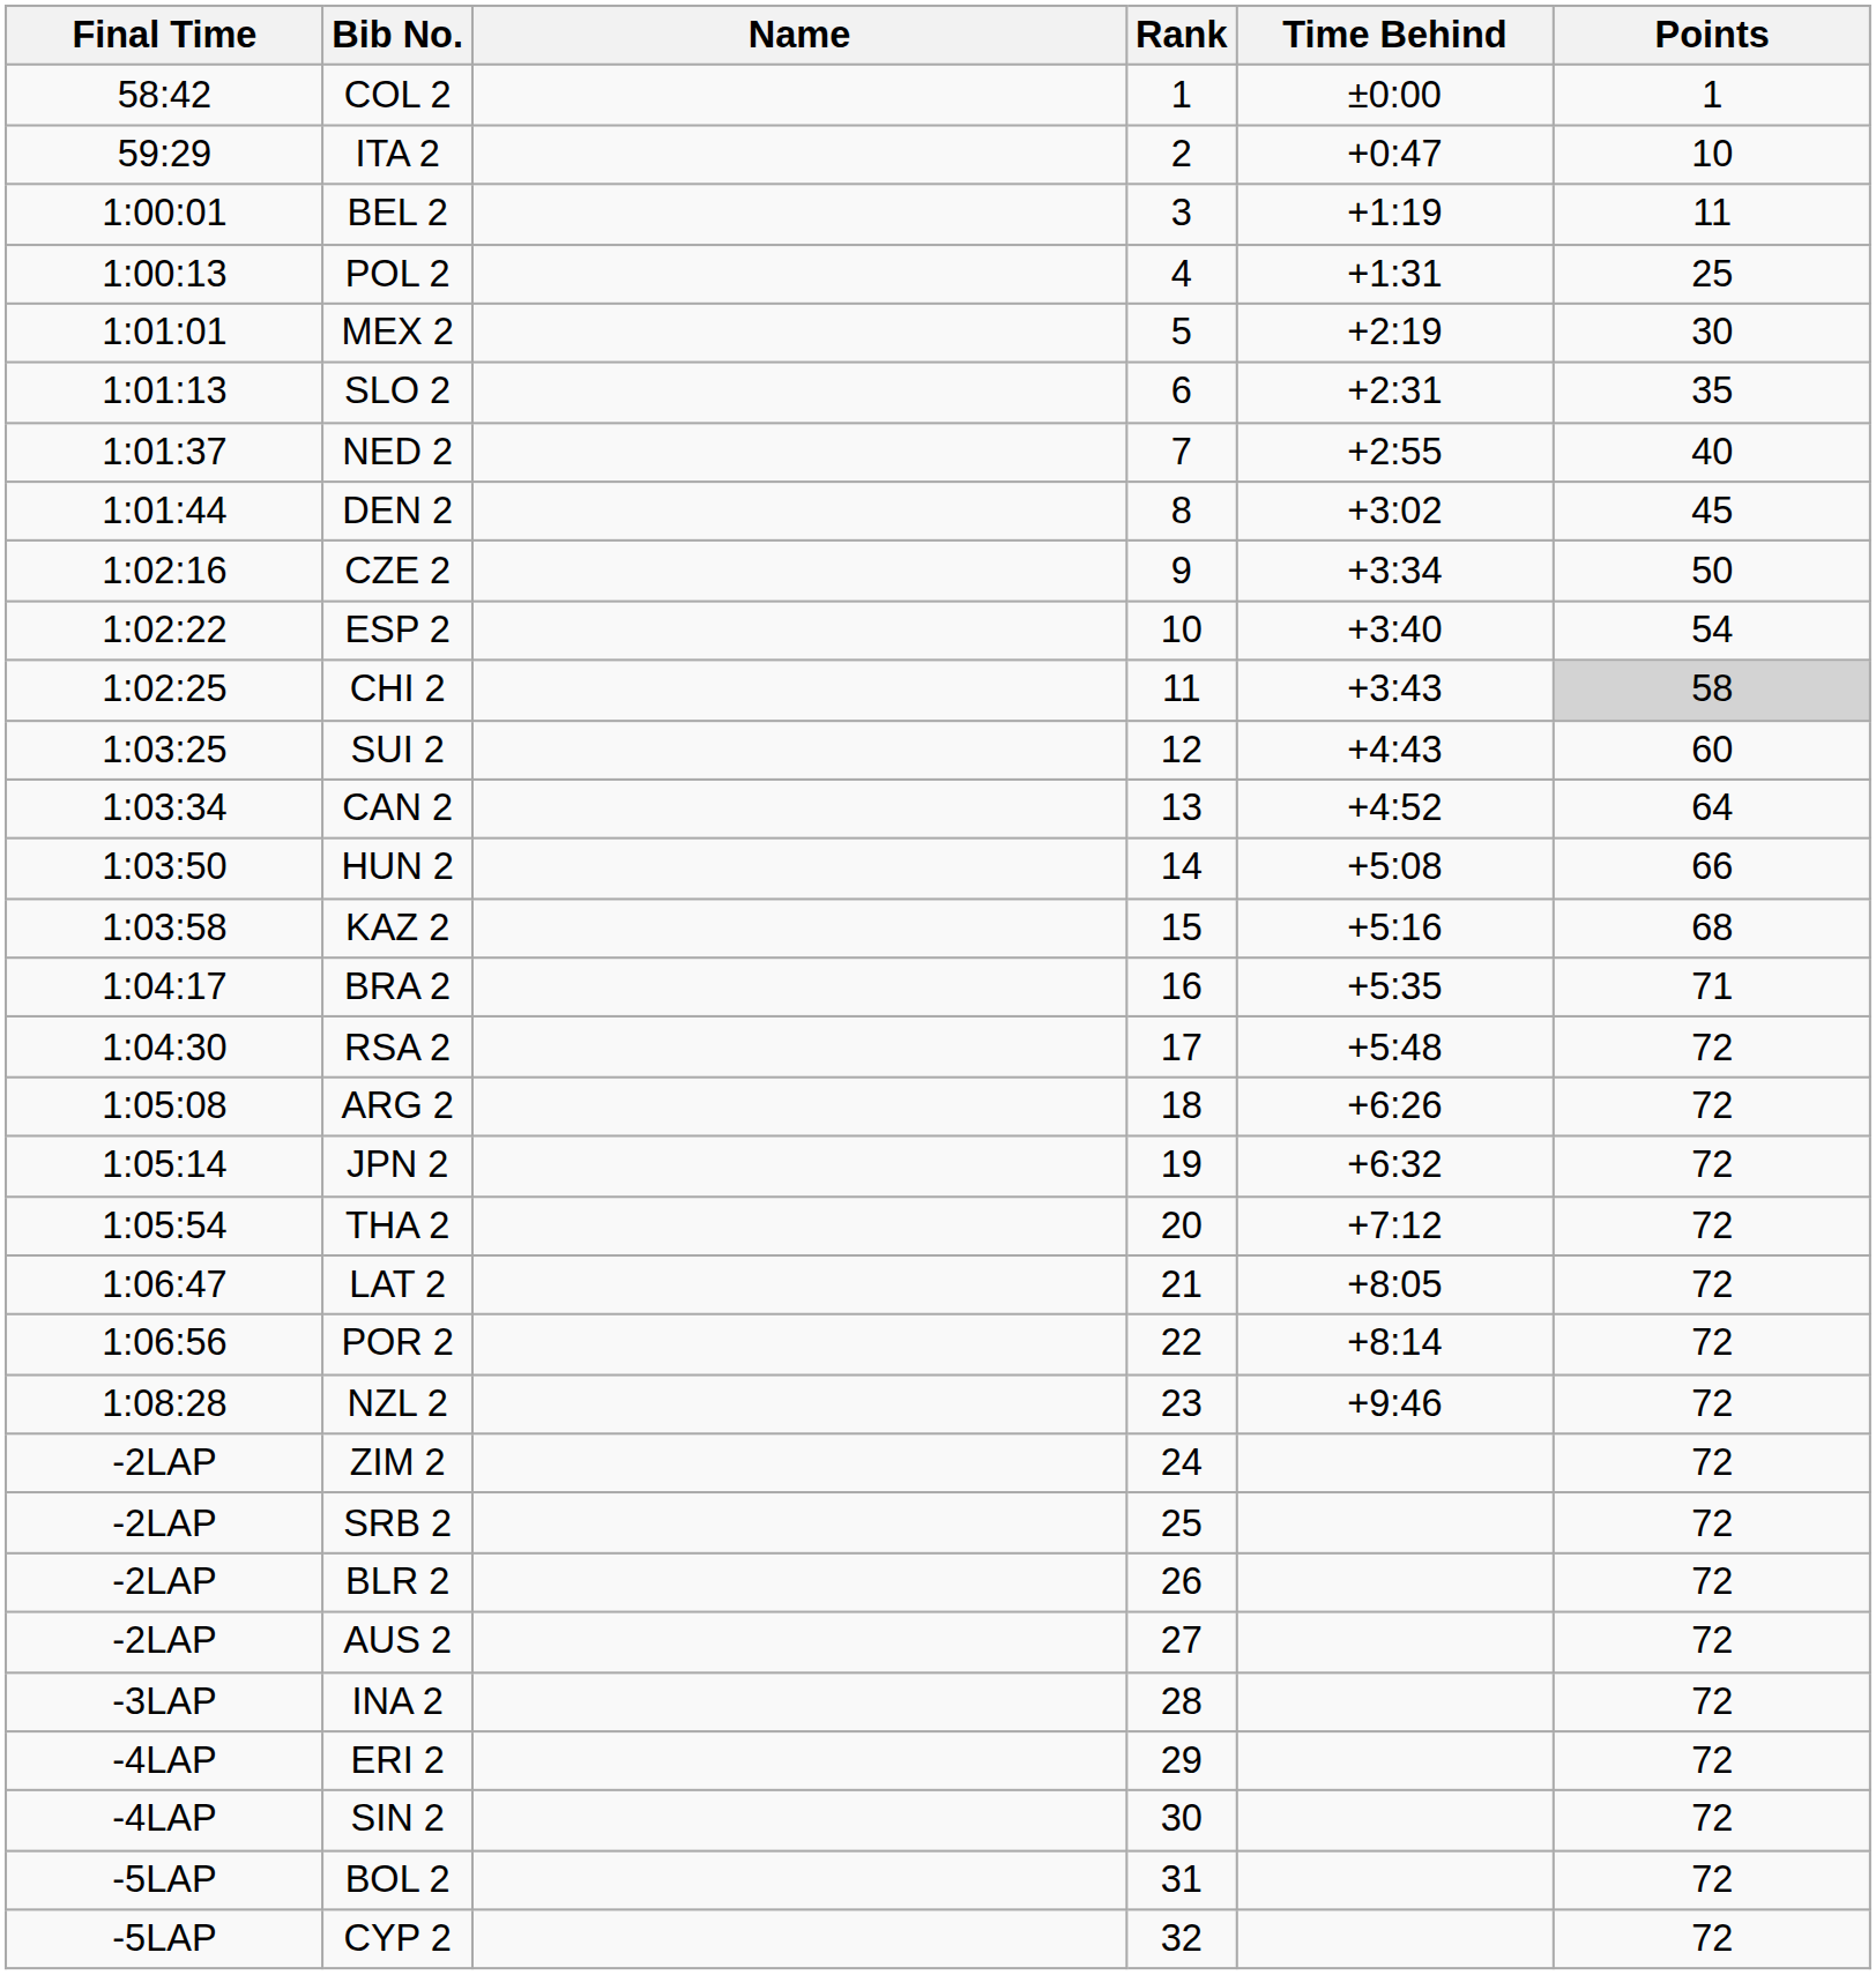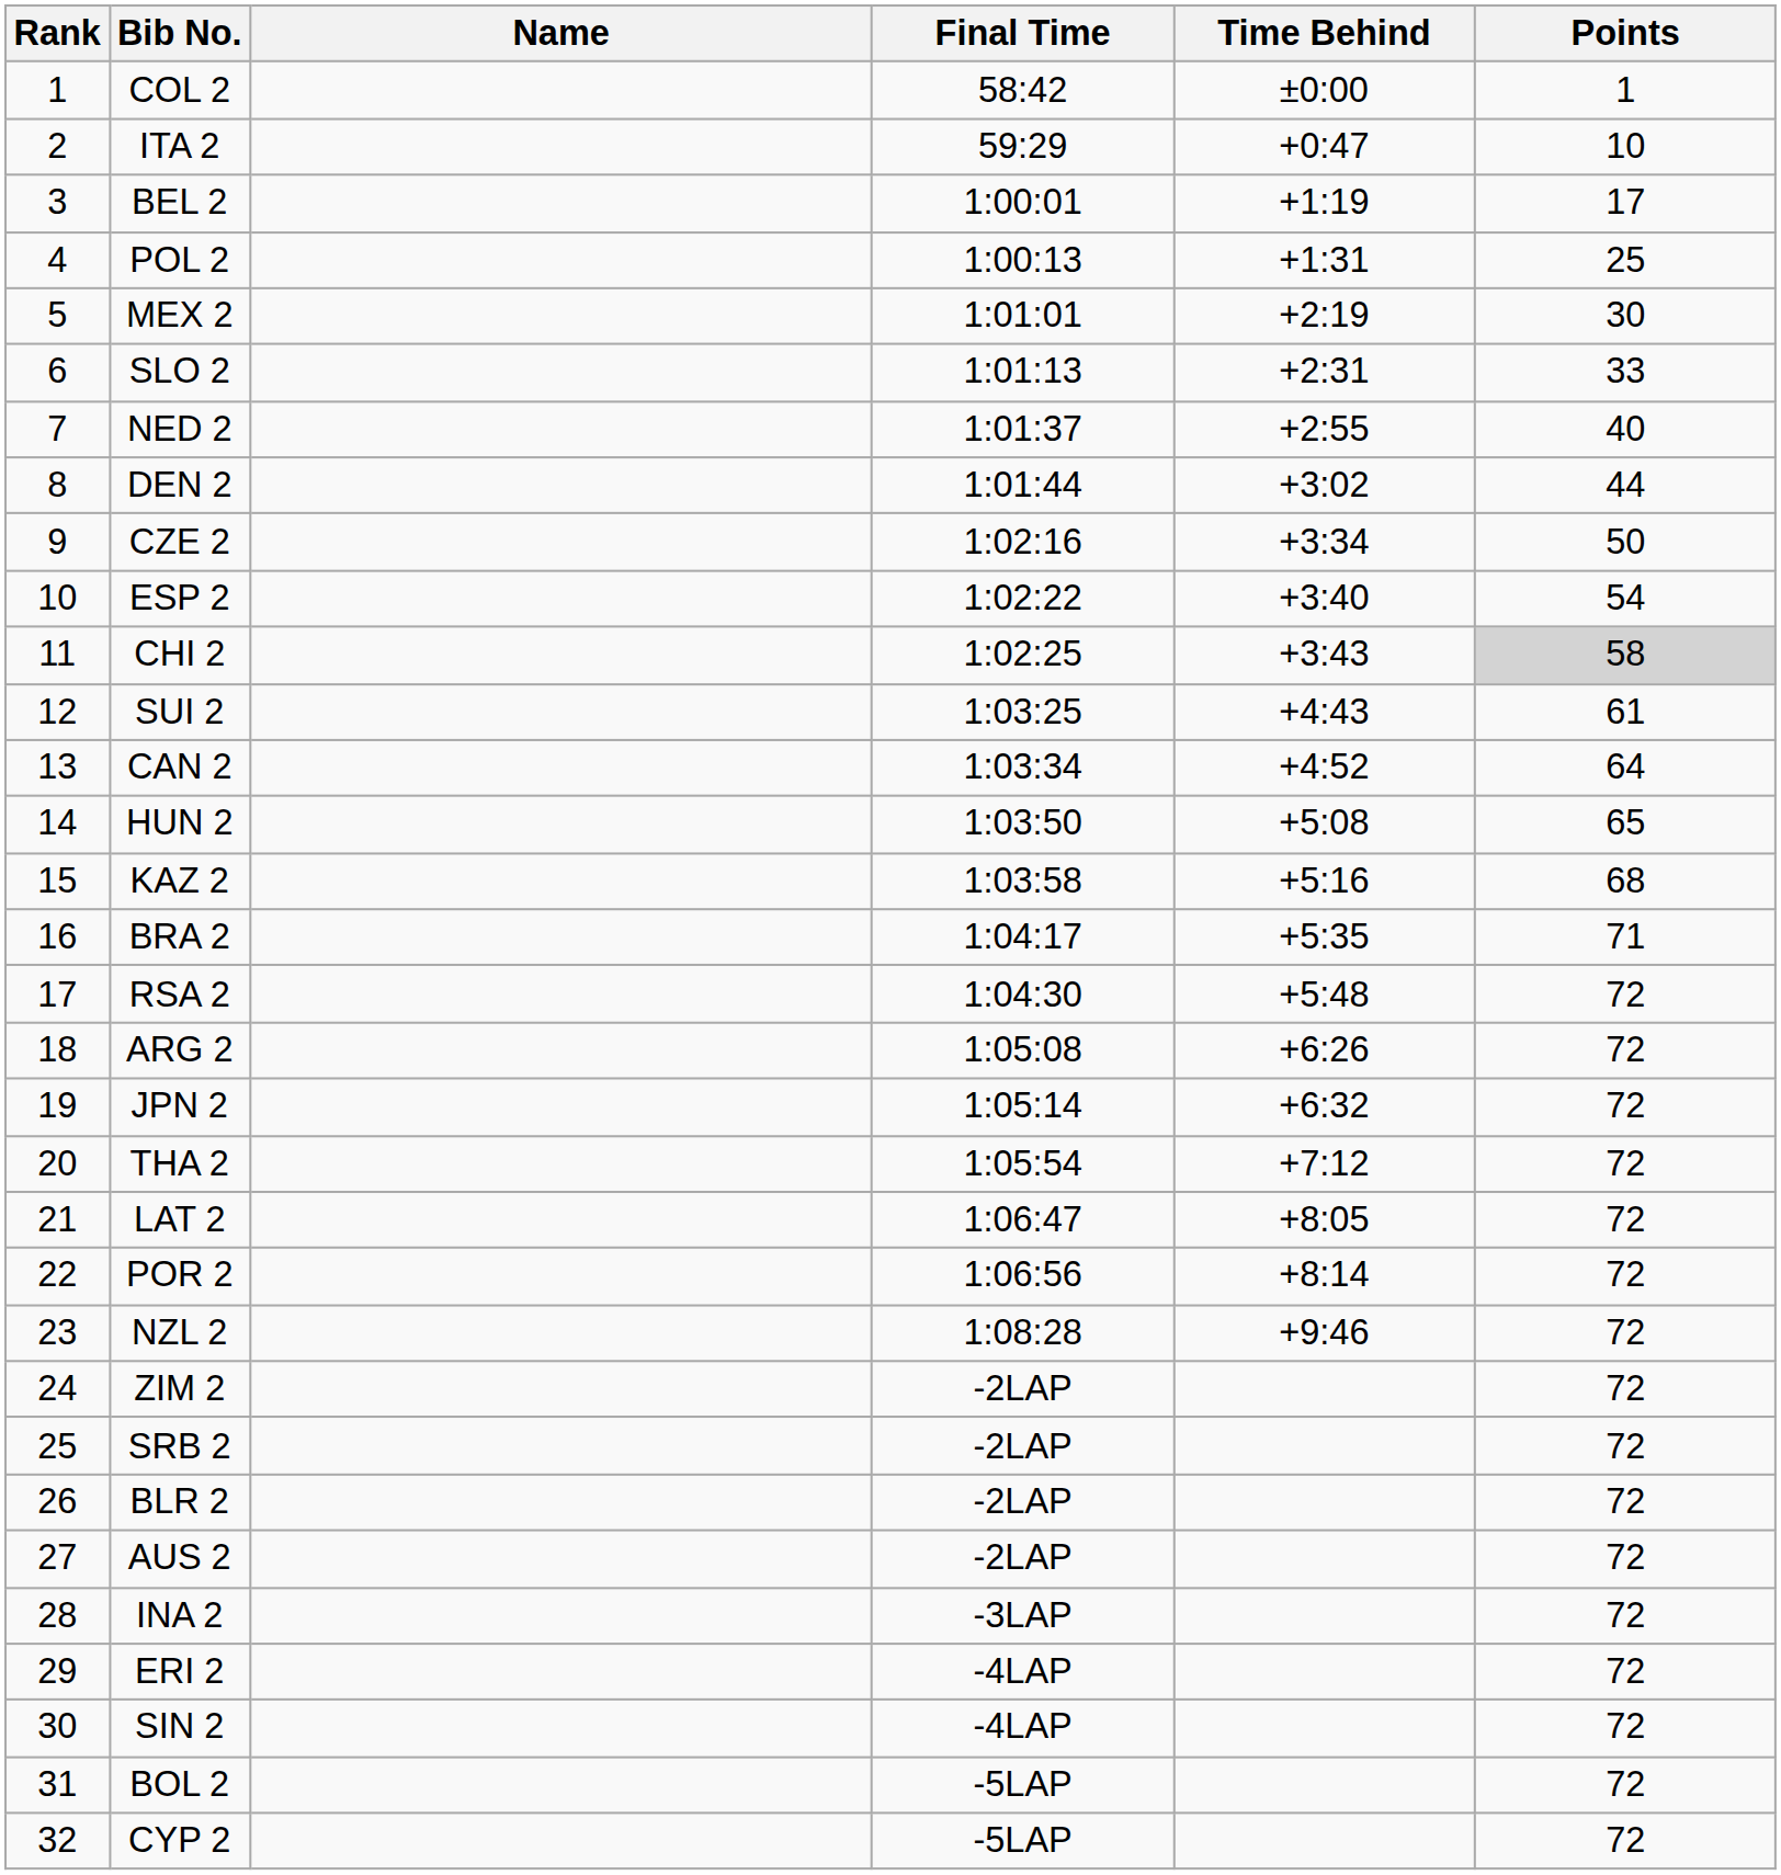 <table class="wikitable" style="text-align:center">
 <tr>
-<th style="width:8em">Final Time</th>
+<th>Rank</th>
 <th>Bib No.</th>
 <th style="width:17em">Name</th>
-<th>Rank</th>
+<th style="width:8em">Final Time</th>
 <th style="width:8em">Time Behind</th>
 <th style="width:8em">Points</th>
 </tr>
 <tr>
-<td>58:42</td>
+<td>1</td>
 <td>COL 2</td>
 <td align=left></td>
-<td>1</td>
+<td>58:42</td>
 <td>±0:00</td>
 <td>1</td>
 </tr>
 <tr>
-<td>59:29</td>
+<td>2</td>
 <td>ITA 2</td>
 <td align=left></td>
-<td>2</td>
+<td>59:29</td>
 <td>+0:47</td>
 <td>10</td>
 </tr>
 <tr>
-<td>1:00:01</td>
+<td>3</td>
 <td>BEL 2</td>
 <td align=left></td>
-<td>3</td>
+<td>1:00:01</td>
 <td>+1:19</td>
-<td>11</td>
+<td>17</td>
 </tr>
 <tr>
-<td>1:00:13</td>
+<td>4</td>
 <td>POL 2</td>
 <td align=left></td>
-<td>4</td>
+<td>1:00:13</td>
 <td>+1:31</td>
 <td>25</td>
 </tr>
 <tr>
-<td>1:01:01</td>
+<td>5</td>
 <td>MEX 2</td>
 <td align=left></td>
-<td>5</td>
+<td>1:01:01</td>
 <td>+2:19</td>
 <td>30</td>
 </tr>
 <tr>
-<td>1:01:13</td>
+<td>6</td>
 <td>SLO 2</td>
 <td align=left></td>
-<td>6</td>
+<td>1:01:13</td>
 <td>+2:31</td>
-<td>35</td>
+<td>33</td>
 </tr>
 <tr>
-<td>1:01:37</td>
+<td>7</td>
 <td>NED 2</td>
 <td align=left></td>
-<td>7</td>
+<td>1:01:37</td>
 <td>+2:55</td>
 <td>40</td>
 </tr>
 <tr>
-<td>1:01:44</td>
+<td>8</td>
 <td>DEN 2</td>
 <td align=left></td>
-<td>8</td>
+<td>1:01:44</td>
 <td>+3:02</td>
-<td>45</td>
+<td>44</td>
 </tr>
 <tr>
-<td>1:02:16</td>
+<td>9</td>
 <td>CZE 2</td>
 <td align=left></td>
-<td>9</td>
+<td>1:02:16</td>
 <td>+3:34</td>
 <td>50</td>
 </tr>
 <tr>
-<td>1:02:22</td>
+<td>10</td>
 <td>ESP 2</td>
 <td align=left></td>
-<td>10</td>
+<td>1:02:22</td>
 <td>+3:40</td>
 <td>54</td>
 </tr>
 <tr>
-<td>1:02:25</td>
+<td>11</td>
 <td>CHI 2</td>
 <td align=left></td>
-<td>11</td>
+<td>1:02:25</td>
 <td>+3:43</td>
 <td style="background: lightgrey;">58</td>
 </tr>
 <tr>
-<td>1:03:25</td>
+<td>12</td>
 <td>SUI 2</td>
 <td align=left></td>
-<td>12</td>
+<td>1:03:25</td>
 <td>+4:43</td>
-<td>60</td>
+<td>61</td>
 </tr>
 <tr>
-<td>1:03:34</td>
+<td>13</td>
 <td>CAN 2</td>
 <td align=left></td>
-<td>13</td>
+<td>1:03:34</td>
 <td>+4:52</td>
 <td>64</td>
 </tr>
 <tr>
-<td>1:03:50</td>
+<td>14</td>
 <td>HUN 2</td>
 <td align=left></td>
-<td>14</td>
+<td>1:03:50</td>
 <td>+5:08</td>
-<td>66</td>
+<td>65</td>
 </tr>
 <tr>
-<td>1:03:58</td>
+<td>15</td>
 <td>KAZ 2</td>
 <td align=left></td>
-<td>15</td>
+<td>1:03:58</td>
 <td>+5:16</td>
 <td>68</td>
 </tr>
 <tr>
-<td>1:04:17</td>
+<td>16</td>
 <td>BRA 2</td>
 <td align=left></td>
-<td>16</td>
+<td>1:04:17</td>
 <td>+5:35</td>
 <td>71</td>
 </tr>
 <tr>
-<td>1:04:30</td>
+<td>17</td>
 <td>RSA 2</td>
 <td align=left></td>
-<td>17</td>
+<td>1:04:30</td>
 <td>+5:48</td>
 <td>72</td>
 </tr>
 <tr>
-<td>1:05:08</td>
+<td>18</td>
 <td>ARG 2</td>
 <td align=left></td>
-<td>18</td>
+<td>1:05:08</td>
 <td>+6:26</td>
 <td>72</td>
 </tr>
 <tr>
-<td>1:05:14</td>
+<td>19</td>
 <td>JPN 2</td>
 <td align=left></td>
-<td>19</td>
+<td>1:05:14</td>
 <td>+6:32</td>
 <td>72</td>
 </tr>
 <tr>
-<td>1:05:54</td>
+<td>20</td>
 <td>THA 2</td>
 <td align=left></td>
-<td>20</td>
+<td>1:05:54</td>
 <td>+7:12</td>
 <td>72</td>
 </tr>
 <tr>
-<td>1:06:47</td>
+<td>21</td>
 <td>LAT 2</td>
 <td align=left></td>
-<td>21</td>
+<td>1:06:47</td>
 <td>+8:05</td>
 <td>72</td>
 </tr>
 <tr>
-<td>1:06:56</td>
+<td>22</td>
 <td>POR 2</td>
 <td align=left></td>
-<td>22</td>
+<td>1:06:56</td>
 <td>+8:14</td>
 <td>72</td>
 </tr>
 <tr>
-<td>1:08:28</td>
+<td>23</td>
 <td>NZL 2</td>
 <td align=left></td>
-<td>23</td>
+<td>1:08:28</td>
 <td>+9:46</td>
 <td>72</td>
 </tr>
 <tr>
-<td>-2LAP</td>
+<td>24</td>
 <td>ZIM 2</td>
 <td align=left></td>
-<td>24</td>
+<td>-2LAP</td>
 <td></td>
 <td>72</td>
 </tr>
 <tr>
-<td>-2LAP</td>
+<td>25</td>
 <td>SRB 2</td>
 <td align=left></td>
-<td>25</td>
+<td>-2LAP</td>
 <td></td>
 <td>72</td>
 </tr>
 <tr>
-<td>-2LAP</td>
+<td>26</td>
 <td>BLR 2</td>
 <td align=left></td>
-<td>26</td>
+<td>-2LAP</td>
 <td></td>
 <td>72</td>
 </tr>
 <tr>
-<td>-2LAP</td>
+<td>27</td>
 <td>AUS 2</td>
 <td align=left></td>
-<td>27</td>
+<td>-2LAP</td>
 <td></td>
 <td>72</td>
 </tr>
 <tr>
-<td>-3LAP</td>
+<td>28</td>
 <td>INA 2</td>
 <td align=left></td>
-<td>28</td>
+<td>-3LAP</td>
 <td></td>
 <td>72</td>
 </tr>
 <tr>
-<td>-4LAP</td>
+<td>29</td>
 <td>ERI 2</td>
 <td align=left></td>
-<td>29</td>
+<td>-4LAP</td>
 <td></td>
 <td>72</td>
 </tr>
 <tr>
-<td>-4LAP</td>
+<td>30</td>
 <td>SIN 2</td>
 <td align=left></td>
-<td>30</td>
+<td>-4LAP</td>
 <td></td>
 <td>72</td>
 </tr>
 <tr>
-<td>-5LAP</td>
+<td>31</td>
 <td>BOL 2</td>
 <td align=left></td>
-<td>31</td>
+<td>-5LAP</td>
 <td></td>
 <td>72</td>
 </tr>
 <tr>
-<td>-5LAP</td>
+<td>32</td>
 <td>CYP 2</td>
 <td align=left></td>
-<td>32</td>
+<td>-5LAP</td>
 <td></td>
 <td>72</td>
 </tr>
 </table>
